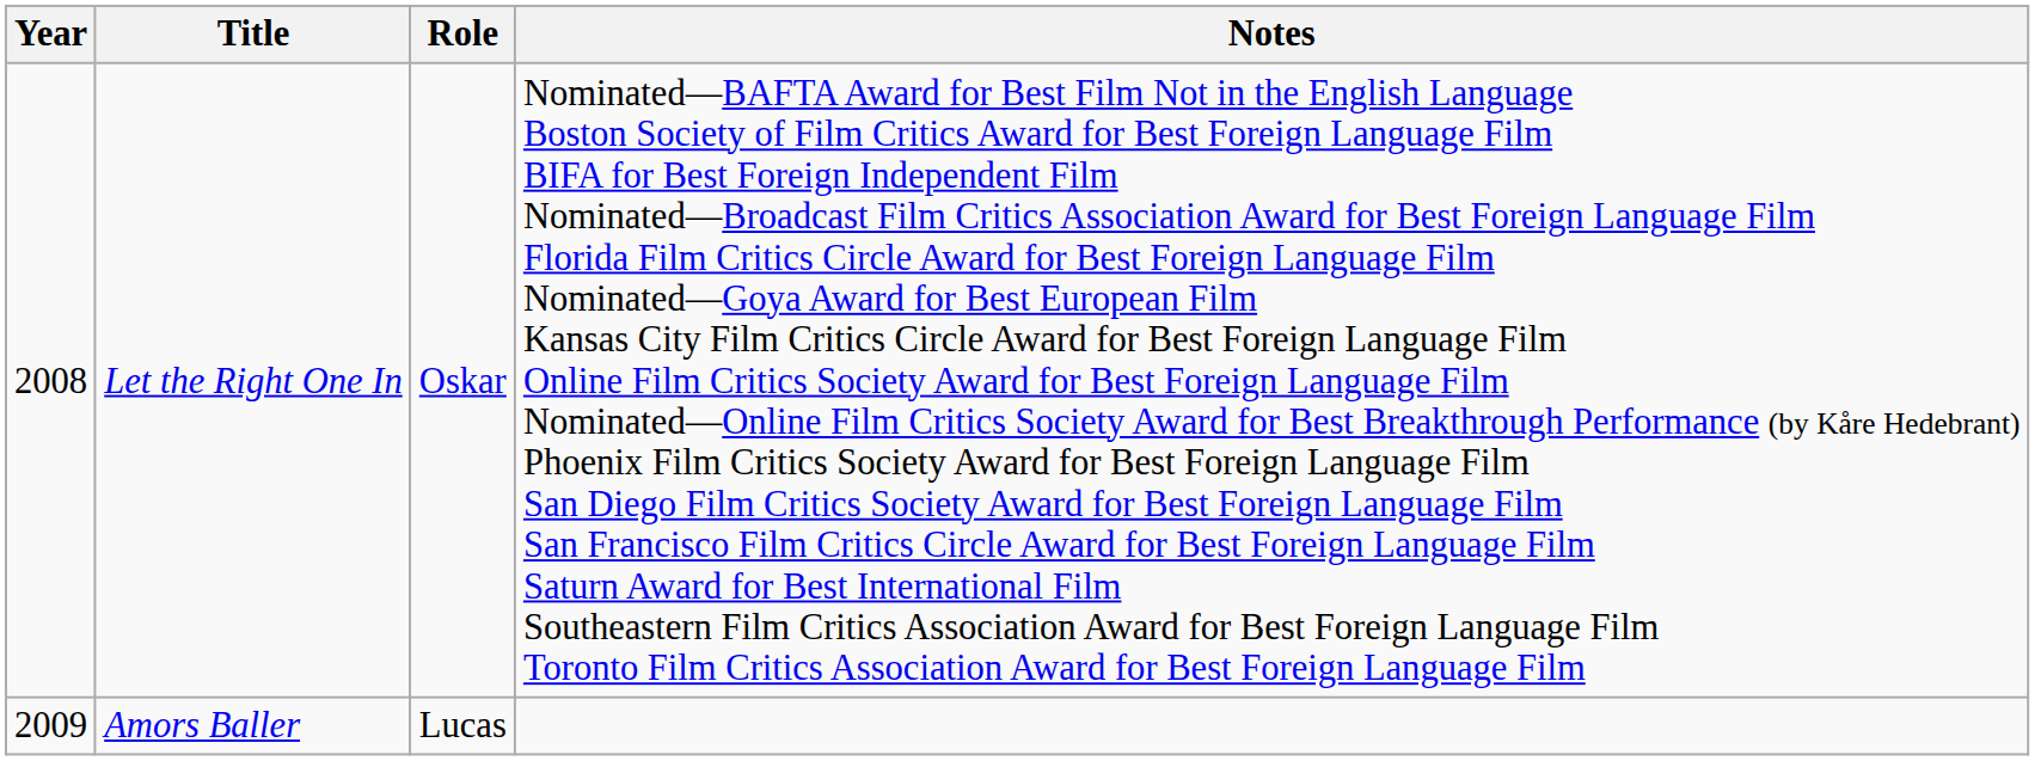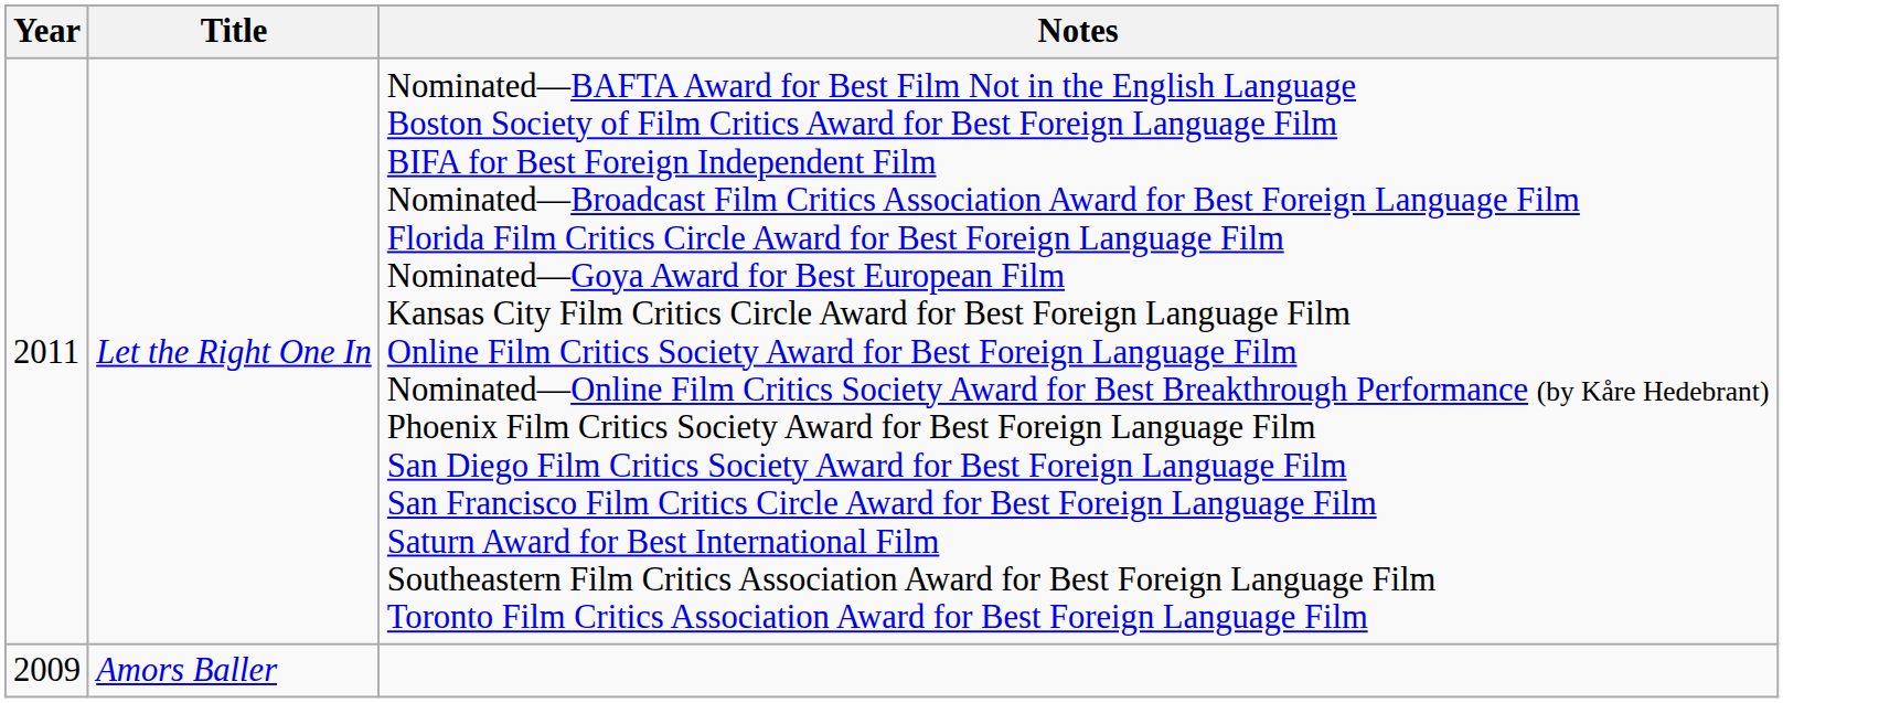 <table class="wikitable sortable">
 <tr>
 <th>Year</th>
 <th>Title</th>
-<th>Role</th>
 <th class="unsortable">Notes</th>
 </tr>
 <tr>
-<td>2008</td>
+<td>2011</td>
 <td><em><a href='#'>Let the Right One In</a></em></td>
-<td><a href='#'>Oskar</a></td>
 <td>Nominated—<a href='#'>BAFTA Award for Best Film Not in the English Language</a><br><a href='#'>Boston Society of Film Critics Award for Best Foreign Language Film</a><br><a href='#'>BIFA for Best Foreign Independent Film</a><br>Nominated—<a href='#'>Broadcast Film Critics Association Award for Best Foreign Language Film</a><br><a href='#'>Florida Film Critics Circle Award for Best Foreign Language Film</a><br>Nominated—<a href='#'>Goya Award for Best European Film</a><br>Kansas City Film Critics Circle Award for Best Foreign Language Film<br><a href='#'>Online Film Critics Society Award for Best Foreign Language Film</a><br>Nominated—<a href='#'>Online Film Critics Society Award for Best Breakthrough Performance</a> <small>(by Kåre Hedebrant)</small><br>Phoenix Film Critics Society Award for Best Foreign Language Film<br><a href='#'>San Diego Film Critics Society Award for Best Foreign Language Film</a><br><a href='#'>San Francisco Film Critics Circle Award for Best Foreign Language Film</a><br><a href='#'>Saturn Award for Best International Film</a><br>Southeastern Film Critics Association Award for Best Foreign Language Film<br><a href='#'>Toronto Film Critics Association Award for Best Foreign Language Film</a><br></td>
 </tr>
 <tr>
 <td>2009</td>
 <td><em><a href='#'>Amors Baller</a></em></td>
-<td>Lucas</td>
 <td></td>
 </tr>
 </table>
